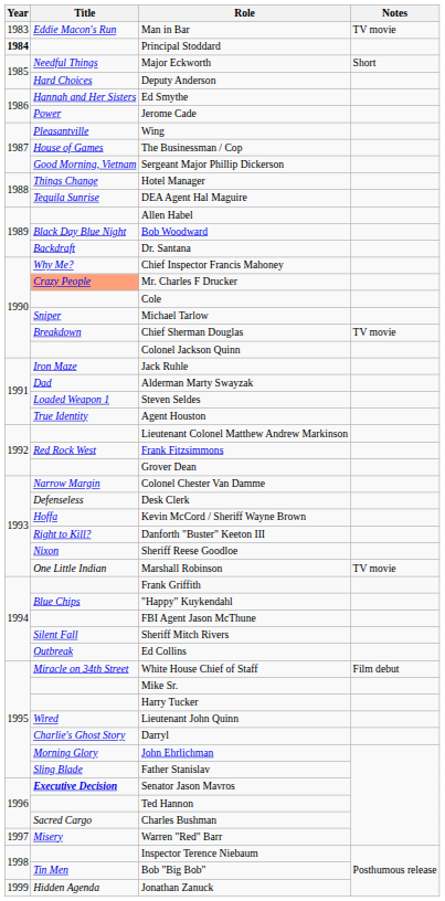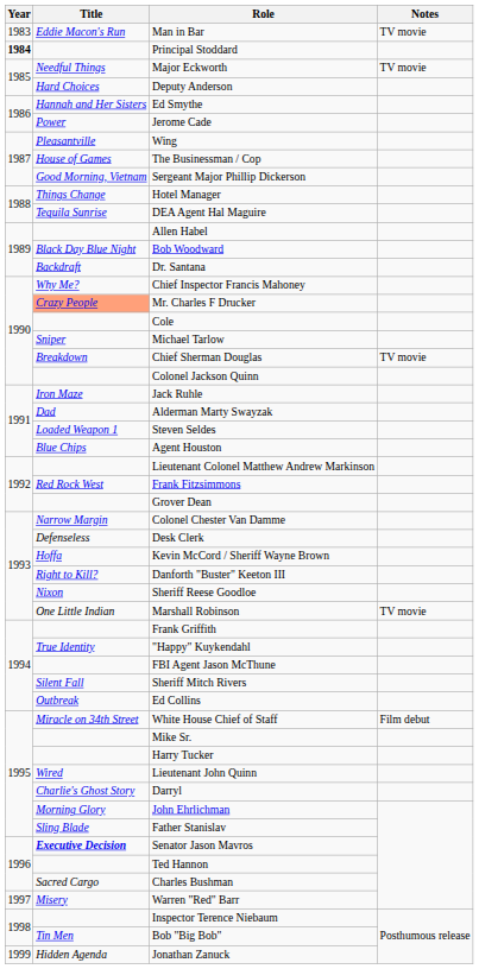 <table class="wikitable sortable">
 <tr>
 <th>Year</th>
 <th>Title</th>
 <th>Role</th>
 <th scope="col" class="unsortable">Notes</th>
 </tr>
 <tr>
 <td>1983</td>
 <td><em><a href='#'>Eddie Macon's Run</a></em></td>
 <td>Man in Bar</td>
 <td>TV movie</td>
 </tr>
 <tr>
 <td><strong>1984</strong></td>
 <td></td>
 <td>Principal Stoddard</td>
 <td></td>
 </tr>
 <tr>
 <td rowspan="2">1985</td>
 <td><em><a href='#'>Needful Things</a></em></td>
 <td>Major Eckworth</td>
-<td>Short</td>
+<td>TV movie</td>
 </tr>
 <tr>
 <td><em><a href='#'>Hard Choices</a></em></td>
 <td>Deputy Anderson</td>
 <td></td>
 </tr>
 <tr>
 <td rowspan="2">1986</td>
 <td><em><a href='#'>Hannah and Her Sisters</a></em></td>
 <td>Ed Smythe</td>
 <td></td>
 </tr>
 <tr>
 <td><em><a href='#'>Power</a></em></td>
 <td>Jerome Cade</td>
 <td></td>
 </tr>
 <tr>
 <td rowspan="3">1987</td>
 <td><em><a href='#'>Pleasantville</a></em></td>
 <td>Wing</td>
 <td></td>
 </tr>
 <tr>
 <td><em><a href='#'>House of Games</a></em></td>
 <td>The Businessman / Cop</td>
 <td></td>
 </tr>
 <tr>
 <td><em><a href='#'>Good Morning, Vietnam</a></em></td>
 <td>Sergeant Major Phillip Dickerson</td>
 <td></td>
 </tr>
 <tr>
 <td rowspan="2">1988</td>
 <td><em><a href='#'>Things Change</a></em></td>
 <td>Hotel Manager</td>
 <td></td>
 </tr>
 <tr>
 <td><em><a href='#'>Tequila Sunrise</a></em></td>
 <td>DEA Agent Hal Maguire</td>
 <td></td>
 </tr>
 <tr>
 <td rowspan="3">1989</td>
 <td></td>
 <td>Allen Habel</td>
 <td></td>
 </tr>
 <tr>
 <td><em><a href='#'>Black Day Blue Night</a></em></td>
 <td><a href='#'>Bob Woodward</a></td>
 <td></td>
 </tr>
 <tr>
 <td><em><a href='#'>Backdraft</a></em></td>
 <td>Dr. Santana</td>
 <td></td>
 </tr>
 <tr>
 <td rowspan="6">1990</td>
 <td><em><a href='#'>Why Me?</a></em></td>
 <td>Chief Inspector Francis Mahoney</td>
 <td></td>
 </tr>
 <tr>
 <td style="background: lightsalmon;"><em><a href='#'>Crazy People</a></em></td>
 <td>Mr. Charles F Drucker</td>
 <td></td>
 </tr>
 <tr>
 <td></td>
 <td>Cole</td>
 <td></td>
 </tr>
 <tr>
 <td><em><a href='#'>Sniper</a></em></td>
 <td>Michael Tarlow</td>
 <td></td>
 </tr>
 <tr>
 <td><em><a href='#'>Breakdown</a></em></td>
 <td>Chief Sherman Douglas</td>
 <td>TV movie</td>
 </tr>
 <tr>
 <td></td>
 <td>Colonel Jackson Quinn</td>
 <td></td>
 </tr>
 <tr>
 <td rowspan="4">1991</td>
 <td><em><a href='#'>Iron Maze</a></em></td>
 <td>Jack Ruhle</td>
 <td></td>
 </tr>
 <tr>
 <td><em><a href='#'>Dad</a></em></td>
 <td>Alderman Marty Swayzak</td>
 <td></td>
 </tr>
 <tr>
 <td><em><a href='#'>Loaded Weapon 1</a></em></td>
 <td>Steven Seldes</td>
 <td></td>
 </tr>
 <tr>
-<td><em><a href='#'>True Identity</a></em></td>
+<td><em><a href='#'>Blue Chips</a></em></td>
 <td>Agent Houston</td>
 <td></td>
 </tr>
 <tr>
 <td rowspan="3">1992</td>
 <td></td>
 <td>Lieutenant Colonel Matthew Andrew Markinson</td>
 <td></td>
 </tr>
 <tr>
 <td><em><a href='#'>Red Rock West</a></em></td>
 <td><a href='#'>Frank Fitzsimmons</a></td>
 <td></td>
 </tr>
 <tr>
 <td></td>
 <td>Grover Dean</td>
 <td></td>
 </tr>
 <tr>
 <td rowspan="6">1993</td>
 <td><em><a href='#'>Narrow Margin</a></em></td>
 <td>Colonel Chester Van Damme</td>
 <td></td>
 </tr>
 <tr>
 <td><em>Defenseless</em></td>
 <td>Desk Clerk</td>
 <td></td>
 </tr>
 <tr>
 <td><em><a href='#'>Hoffa</a></em></td>
 <td>Kevin McCord / Sheriff Wayne Brown</td>
 <td></td>
 </tr>
 <tr>
 <td><em><a href='#'>Right to Kill?</a></em></td>
 <td>Danforth "Buster" Keeton III</td>
 <td></td>
 </tr>
 <tr>
 <td><em><a href='#'>Nixon</a></em></td>
 <td>Sheriff Reese Goodloe</td>
 <td></td>
 </tr>
 <tr>
 <td><em>One Little Indian</em></td>
 <td>Marshall Robinson</td>
 <td>TV movie</td>
 </tr>
 <tr>
 <td rowspan="5">1994</td>
 <td></td>
 <td>Frank Griffith</td>
 <td></td>
 </tr>
 <tr>
-<td><em><a href='#'>Blue Chips</a></em></td>
+<td><em><a href='#'>True Identity</a></em></td>
 <td>"Happy" Kuykendahl</td>
 <td></td>
 </tr>
 <tr>
 <td></td>
 <td>FBI Agent Jason McThune</td>
 <td></td>
 </tr>
 <tr>
 <td><em><a href='#'>Silent Fall</a></em></td>
 <td>Sheriff Mitch Rivers</td>
 <td></td>
 </tr>
 <tr>
 <td><em><a href='#'>Outbreak</a></em></td>
 <td>Ed Collins</td>
 <td></td>
 </tr>
 <tr>
 <td rowspan="7">1995</td>
 <td><em><a href='#'>Miracle on 34th Street</a></em></td>
 <td>White House Chief of Staff</td>
 <td>Film debut</td>
 </tr>
 <tr>
 <td></td>
 <td>Mike Sr.</td>
 <td></td>
 </tr>
 <tr>
 <td></td>
 <td>Harry Tucker</td>
 <td></td>
 </tr>
 <tr>
 <td><em><a href='#'>Wired</a></em></td>
 <td>Lieutenant John Quinn</td>
 <td></td>
 </tr>
 <tr>
 <td><em><a href='#'>Charlie's Ghost Story</a></em></td>
 <td>Darryl</td>
 <td></td>
 </tr>
 <tr>
 <td><em><a href='#'>Morning Glory</a></em></td>
 <td><a href='#'>John Ehrlichman</a></td>
 <td rowspan="6"></td>
 </tr>
 <tr>
 <td><em><a href='#'>Sling Blade</a></em></td>
 <td>Father Stanislav</td>
 </tr>
 <tr>
 <td rowspan="3">1996</td>
 <td><strong><em><a href='#'>Executive Decision</a></em></strong></td>
 <td>Senator Jason Mavros</td>
 </tr>
 <tr>
 <td></td>
 <td>Ted Hannon</td>
 </tr>
 <tr>
 <td><em>Sacred Cargo</em></td>
 <td>Charles Bushman</td>
 </tr>
 <tr>
 <td>1997</td>
 <td><em><a href='#'>Misery</a></em></td>
 <td>Warren "Red" Barr</td>
 </tr>
 <tr>
 <td rowspan="2">1998</td>
 <td></td>
 <td>Inspector Terence Niebaum</td>
 <td rowspan="3">Posthumous release</td>
 </tr>
 <tr>
 <td><em><a href='#'>Tin Men</a></em></td>
 <td>Bob "Big Bob"</td>
 </tr>
 <tr>
 <td>1999</td>
 <td><em>Hidden Agenda</em></td>
 <td>Jonathan Zanuck</td>
 </tr>
 </table>
